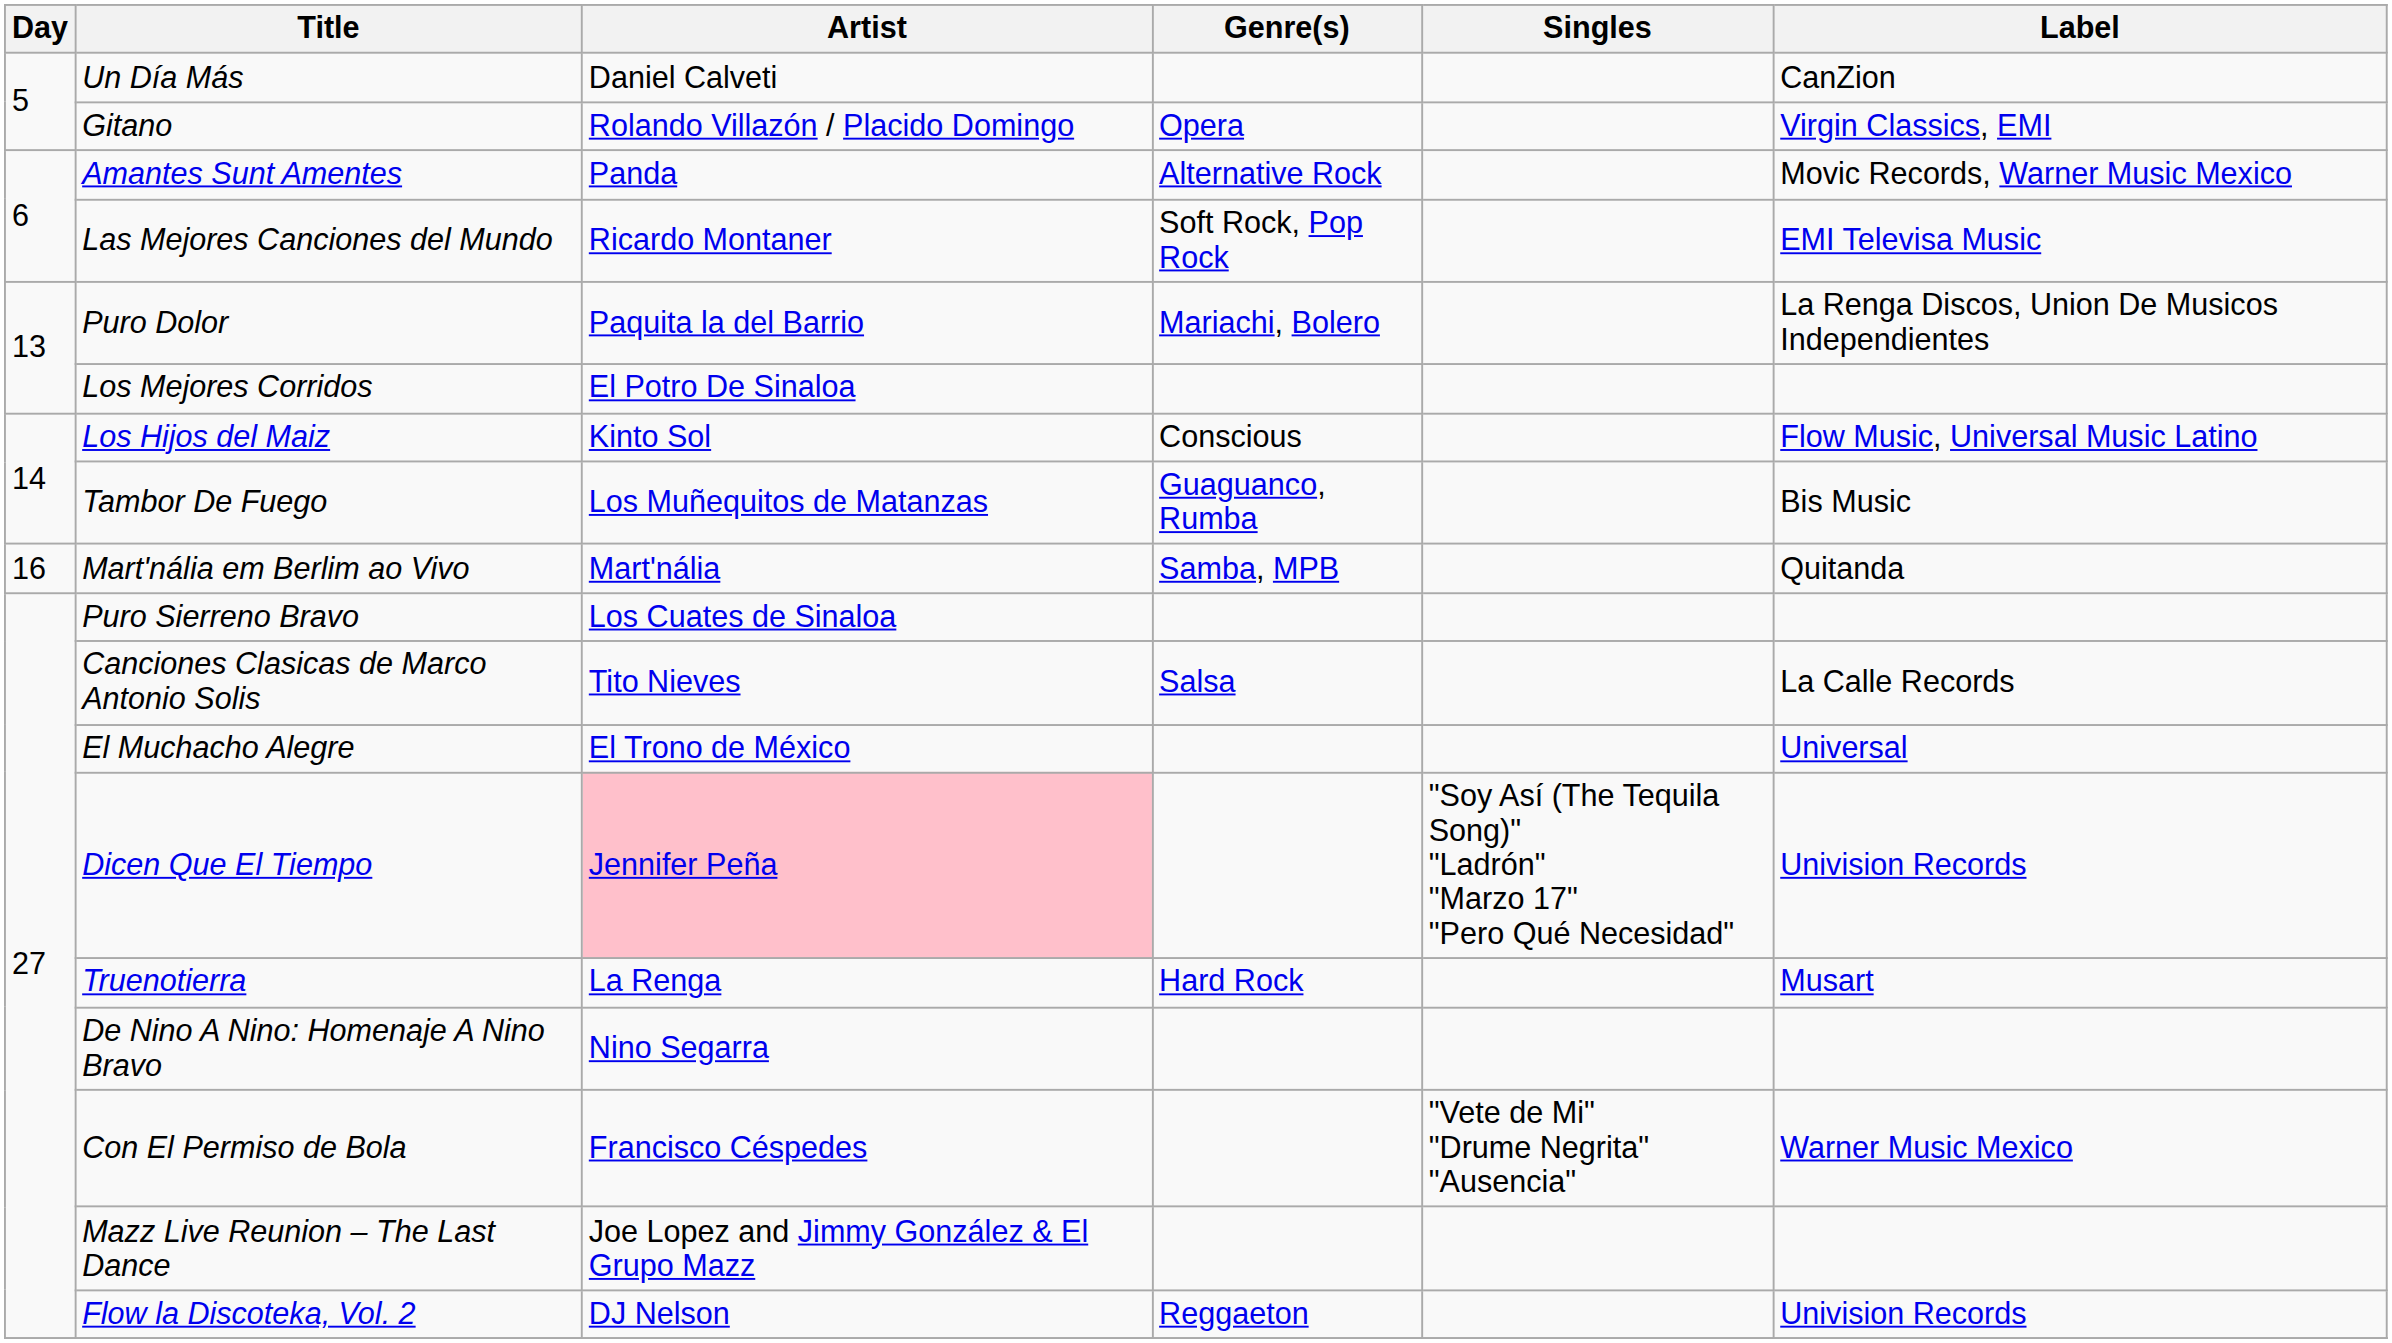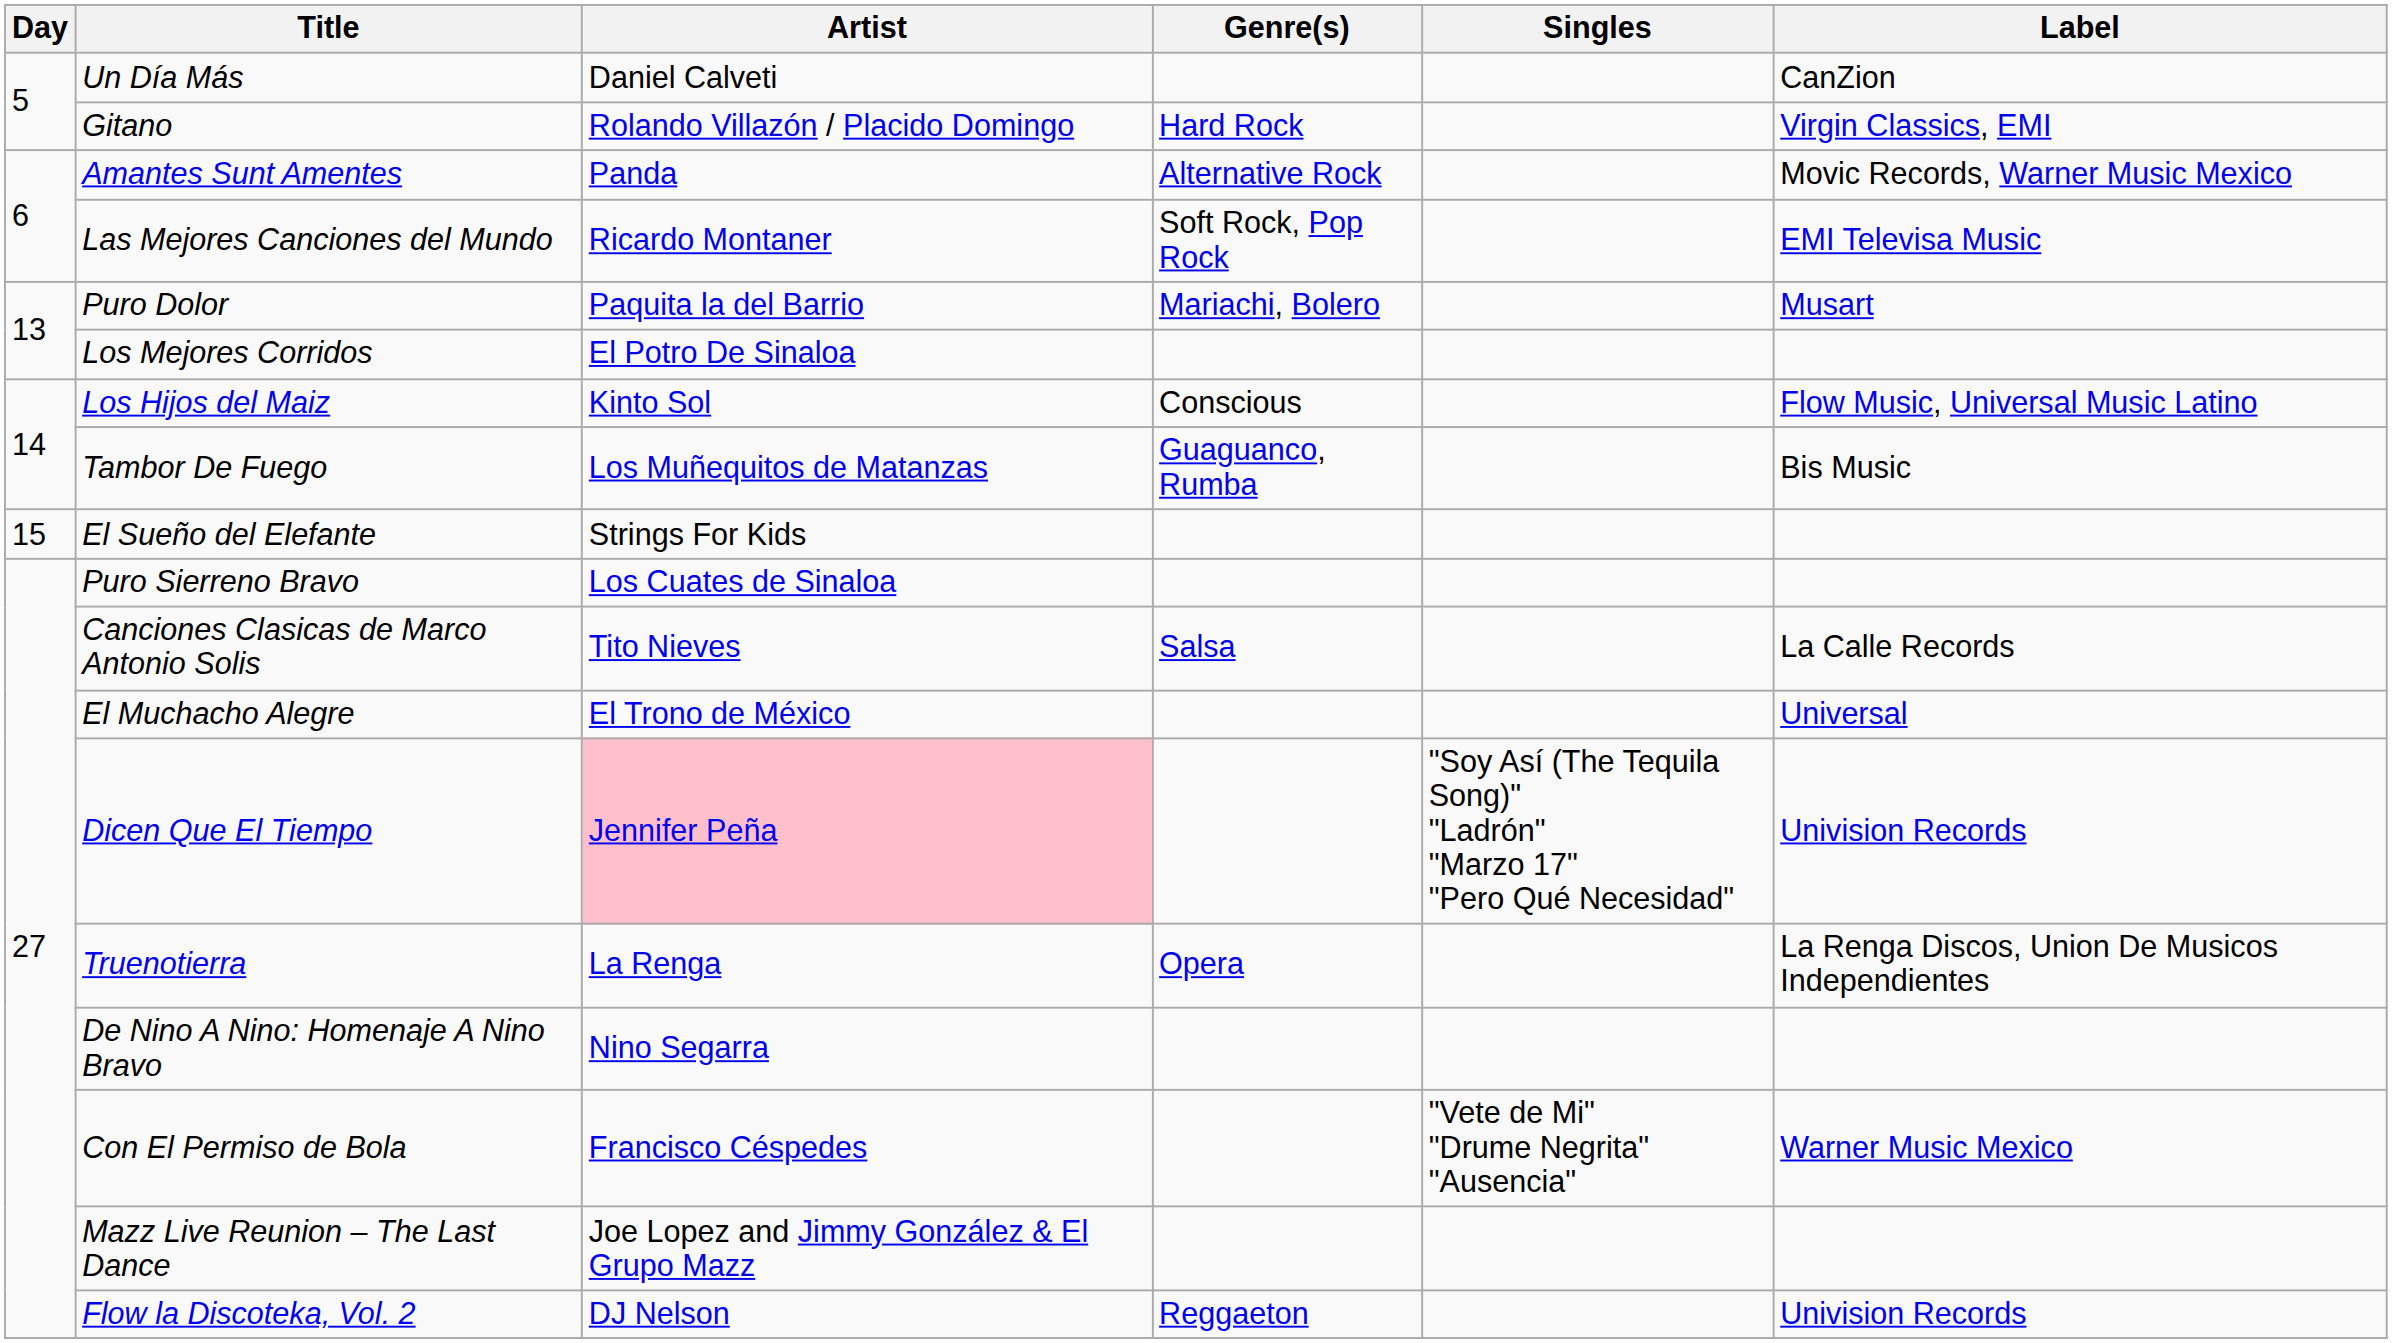 <table class="wikitable sortable" style="text-align: left;">
 <tr>
 <th>Day</th>
 <th>Title</th>
 <th>Artist</th>
 <th>Genre(s)</th>
 <th>Singles</th>
 <th>Label</th>
 </tr>
 <tr>
 <td rowspan="2">5</td>
 <td><em>Un Día Más</em></td>
 <td>Daniel Calveti</td>
 <td></td>
 <td></td>
 <td>CanZion</td>
 </tr>
 <tr>
 <td><em>Gitano</em></td>
 <td><a href='#'>Rolando Villazón</a> / <a href='#'>Placido Domingo</a></td>
-<td><a href='#'>Opera</a></td>
+<td><a href='#'>Hard Rock</a></td>
 <td></td>
 <td><a href='#'>Virgin Classics</a>, <a href='#'>EMI</a></td>
 </tr>
 <tr>
 <td rowspan="2">6</td>
 <td><em><a href='#'>Amantes Sunt Amentes</a></em></td>
 <td><a href='#'>Panda</a></td>
 <td><a href='#'>Alternative Rock</a></td>
 <td></td>
 <td>Movic Records, <a href='#'>Warner Music Mexico</a></td>
 </tr>
 <tr>
 <td><em>Las Mejores Canciones del Mundo</em></td>
 <td><a href='#'>Ricardo Montaner</a></td>
 <td>Soft Rock, <a href='#'>Pop Rock</a></td>
 <td></td>
 <td><a href='#'>EMI Televisa Music</a></td>
 </tr>
 <tr>
 <td rowspan="2">13</td>
 <td><em>Puro Dolor</em></td>
 <td><a href='#'>Paquita la del Barrio</a></td>
 <td><a href='#'>Mariachi</a>, <a href='#'>Bolero</a></td>
 <td></td>
-<td>La Renga Discos, Union De Musicos Independientes</td>
+<td><a href='#'>Musart</a></td>
 </tr>
 <tr>
 <td><em>Los Mejores Corridos</em></td>
 <td><a href='#'>El Potro De Sinaloa</a></td>
 <td></td>
 <td></td>
 <td></td>
 </tr>
 <tr>
 <td rowspan="2">14</td>
 <td><em><a href='#'>Los Hijos del Maiz</a></em></td>
 <td><a href='#'>Kinto Sol</a></td>
 <td>Conscious</td>
 <td></td>
 <td><a href='#'>Flow Music</a>, <a href='#'>Universal Music Latino</a></td>
 </tr>
 <tr>
 <td><em>Tambor De Fuego</em></td>
 <td><a href='#'>Los Muñequitos de Matanzas</a></td>
 <td><a href='#'>Guaguanco</a>, <a href='#'>Rumba</a></td>
 <td></td>
 <td>Bis Music</td>
 </tr>
 <tr>
-<td>16</td>
-<td><em>Mart'nália em Berlim ao Vivo</em></td>
-<td><a href='#'>Mart'nália</a></td>
-<td><a href='#'>Samba</a>, <a href='#'>MPB</a></td>
+<td>15</td>
+<td><em> El Sueño del Elefante</em></td>
+<td>Strings For Kids</td>
 <td></td>
-<td>Quitanda</td>
+<td></td>
+<td></td>
 </tr>
 <tr>
 <td rowspan="9">27</td>
 <td><em>Puro Sierreno Bravo</em></td>
 <td><a href='#'>Los Cuates de Sinaloa</a></td>
 <td></td>
 <td></td>
 <td></td>
 </tr>
 <tr>
 <td><em>Canciones Clasicas de Marco Antonio Solis</em></td>
 <td><a href='#'>Tito Nieves</a></td>
 <td><a href='#'>Salsa</a></td>
 <td></td>
 <td>La Calle Records</td>
 </tr>
 <tr>
 <td><em>El Muchacho Alegre</em></td>
 <td><a href='#'>El Trono de México</a></td>
 <td></td>
 <td></td>
 <td><a href='#'>Universal</a></td>
 </tr>
 <tr>
 <td><em><a href='#'>Dicen Que El Tiempo</a></em></td>
 <td style="background: pink;"><a href='#'>Jennifer Peña</a></td>
 <td></td>
 <td>"Soy Así (The Tequila Song)"<br>"Ladrón"<br>"Marzo 17"<br>"Pero Qué Necesidad"</td>
 <td><a href='#'>Univision Records</a></td>
 </tr>
 <tr>
 <td><em><a href='#'>Truenotierra</a></em></td>
 <td><a href='#'>La Renga</a></td>
-<td><a href='#'>Hard Rock</a></td>
+<td><a href='#'>Opera</a></td>
 <td></td>
-<td><a href='#'>Musart</a></td>
+<td>La Renga Discos, Union De Musicos Independientes</td>
 </tr>
 <tr>
 <td><em>De Nino A Nino: Homenaje A Nino Bravo</em></td>
 <td><a href='#'>Nino Segarra</a></td>
 <td></td>
 <td></td>
 <td></td>
 </tr>
 <tr>
 <td><em>Con El Permiso de Bola</em></td>
 <td><a href='#'>Francisco Céspedes</a></td>
 <td></td>
 <td>"Vete de Mi"<br>"Drume Negrita"<br>"Ausencia"</td>
 <td><a href='#'>Warner Music Mexico</a></td>
 </tr>
 <tr>
 <td><em>Mazz Live Reunion – The Last Dance</em></td>
 <td>Joe Lopez and <a href='#'>Jimmy González & El Grupo Mazz</a></td>
 <td></td>
 <td></td>
 <td></td>
 </tr>
 <tr>
 <td><em><a href='#'>Flow la Discoteka, Vol. 2</a></em></td>
 <td><a href='#'>DJ Nelson</a></td>
 <td><a href='#'>Reggaeton</a></td>
 <td></td>
 <td><a href='#'>Univision Records</a></td>
 </tr>
 <tr>
 </tr>
 </table>
